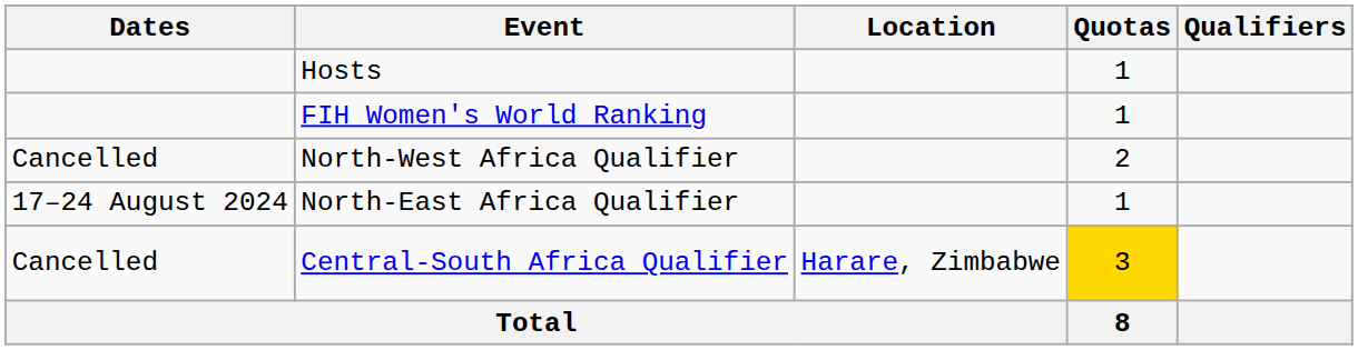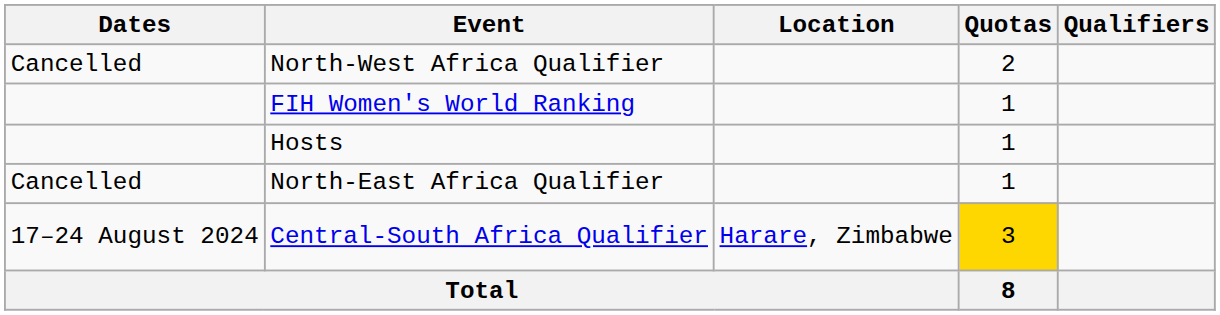 <table class="wikitable">
 <tr>
 <th>Dates</th>
 <th>Event</th>
 <th>Location</th>
 <th>Quotas</th>
 <th>Qualifiers</th>
 </tr>
 <tr>
+<td>Cancelled</td>
+<td>North-West Africa Qualifier</td>
 <td></td>
-<td>Hosts</td>
-<td></td>
-<td align="center">1</td>
-<td></td>
+<td align="center">2</td>
+<td><br></td>
 </tr>
 <tr>
 <td></td>
 <td><a href='#'>FIH Women's World Ranking</a></td>
 <td></td>
 <td align="center">1</td>
 <td></td>
 </tr>
 <tr>
-<td>Cancelled</td>
-<td>North-West Africa Qualifier</td>
 <td></td>
-<td align="center">2</td>
-<td><br></td>
+<td>Hosts</td>
+<td></td>
+<td align="center">1</td>
+<td></td>
 </tr>
 <tr>
-<td>17–24 August 2024</td>
+<td>Cancelled</td>
 <td>North-East Africa Qualifier</td>
 <td></td>
 <td align="center">1</td>
 <td></td>
 </tr>
 <tr>
-<td>Cancelled</td>
+<td>17–24 August 2024</td>
 <td><a href='#'>Central-South Africa Qualifier</a></td>
 <td><a href='#'>Harare</a>, Zimbabwe</td>
 <td align="center" style="background: gold;">3</td>
 <td><br><br></td>
 </tr>
 <tr>
 <th colspan="3">Total</th>
 <th>8</th>
 <th></th>
 </tr>
 </table>
